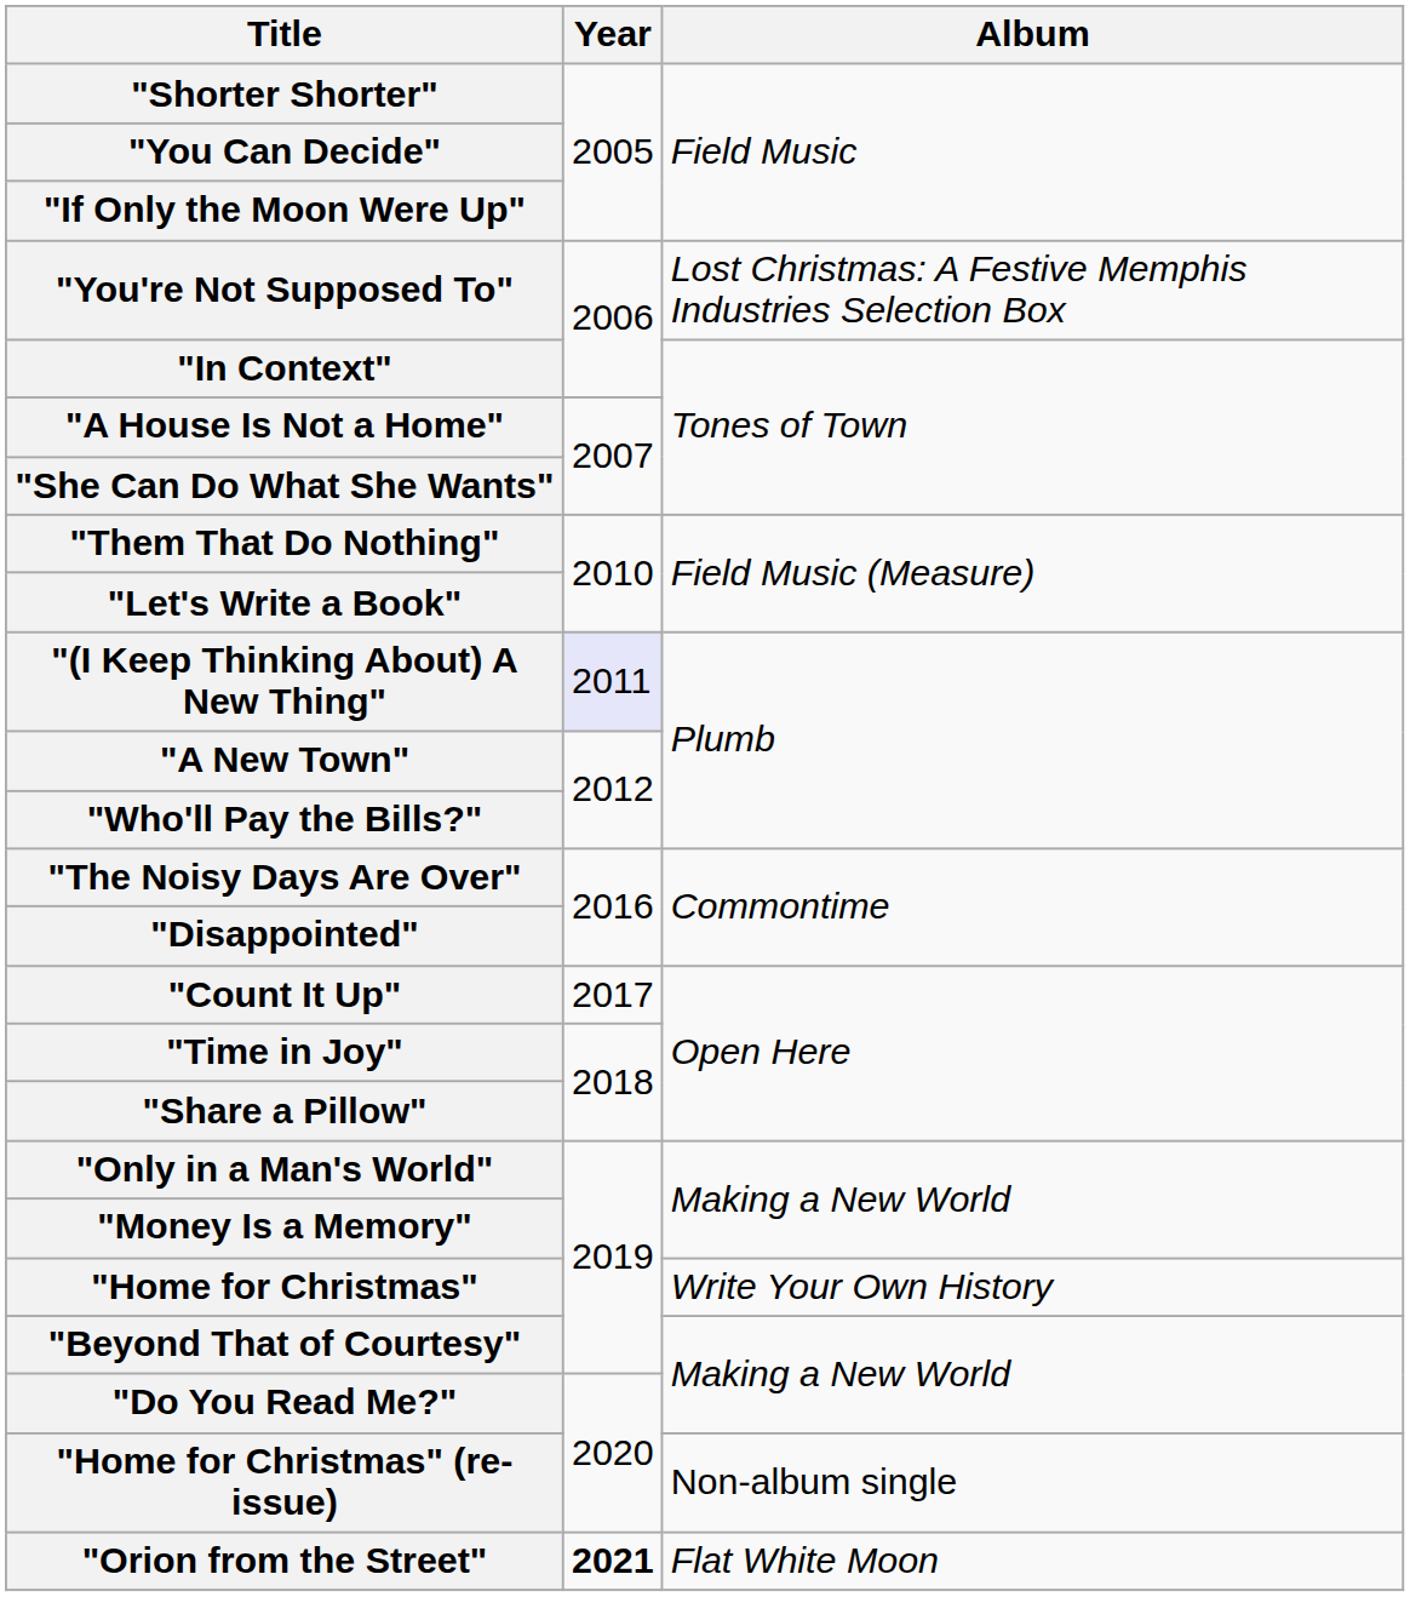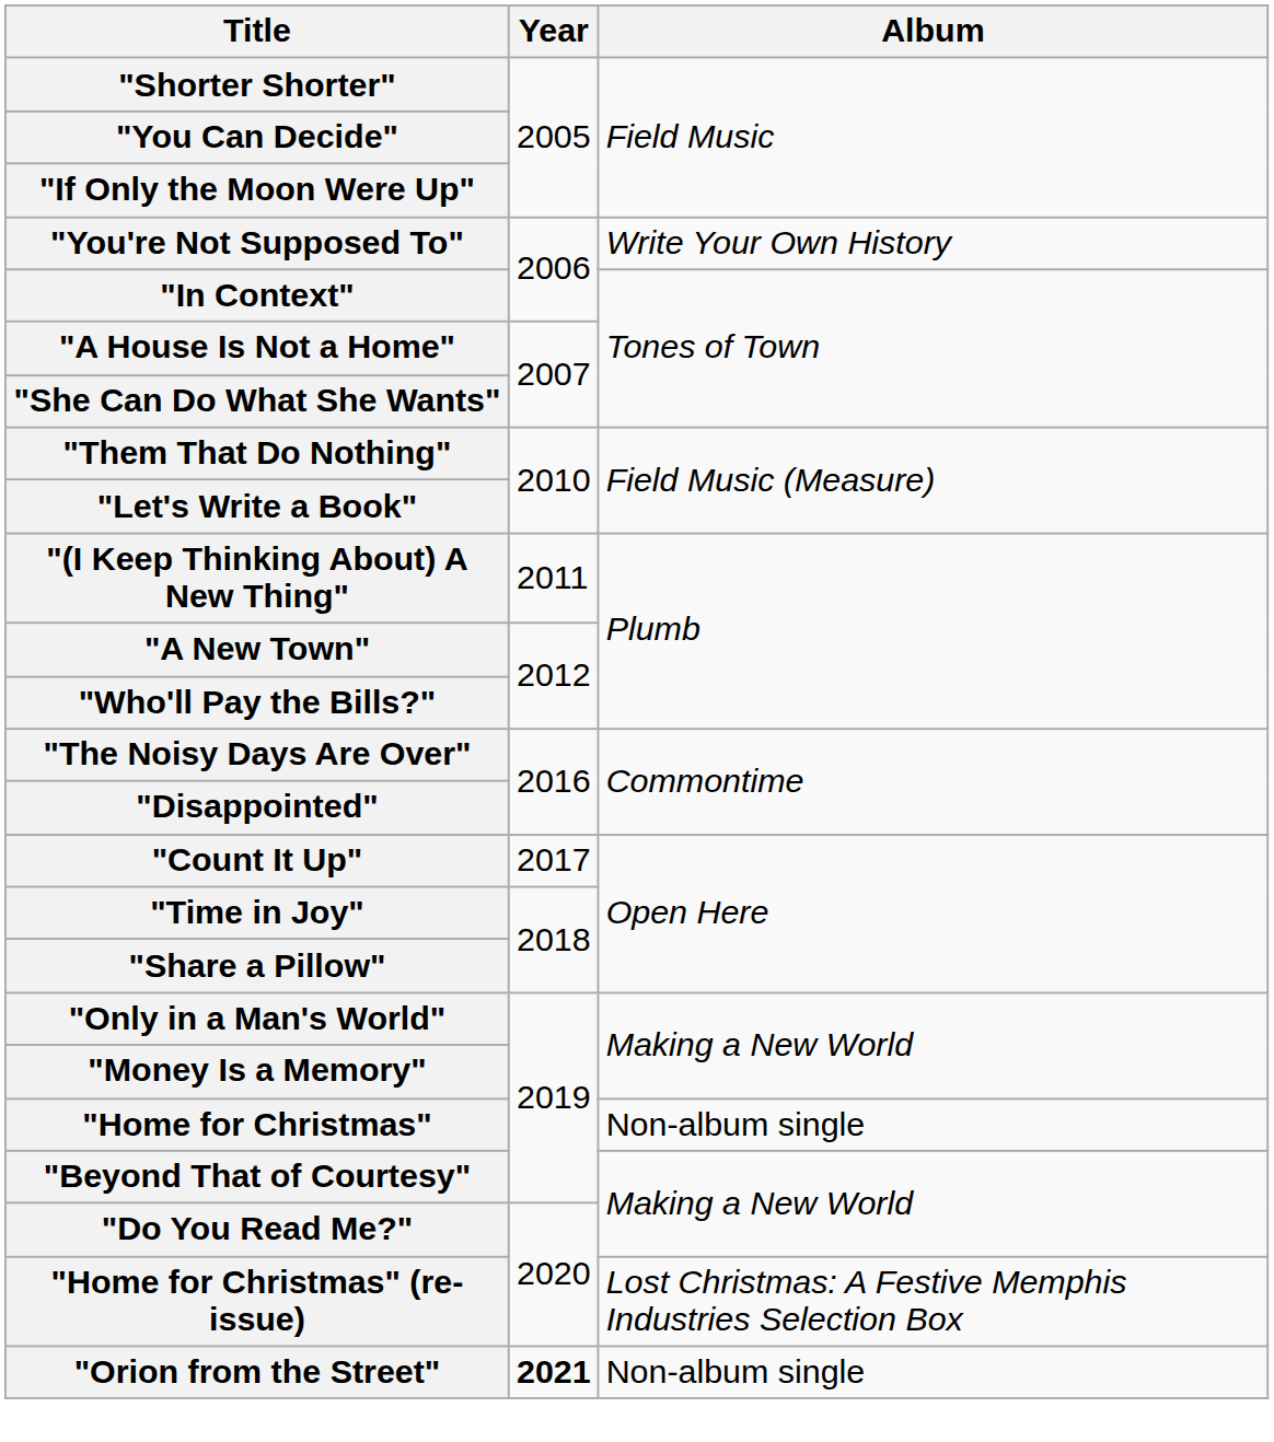 <table class="wikitable plainrowheaders">
 <tr>
 <th scope="col">Title</th>
 <th scope="col">Year</th>
 <th scope="col">Album</th>
 </tr>
 <tr>
 <th scope="row">"Shorter Shorter"</th>
 <td rowspan="3">2005</td>
 <td rowspan="3"><em>Field Music</em></td>
 </tr>
 <tr>
 <th scope="row">"You Can Decide"</th>
 </tr>
 <tr>
 <th scope="row">"If Only the Moon Were Up"</th>
 </tr>
 <tr>
 <th scope="row">"You're Not Supposed To"</th>
 <td rowspan="2">2006</td>
-<td><em>Lost Christmas: A Festive Memphis Industries Selection Box</em></td>
+<td><em>Write Your Own History</em></td>
 </tr>
 <tr>
 <th scope="row">"In Context"</th>
 <td rowspan="3"><em>Tones of Town</em></td>
 </tr>
 <tr>
 <th scope="row">"A House Is Not a Home"</th>
 <td rowspan="2">2007</td>
 </tr>
 <tr>
 <th scope="row">"She Can Do What She Wants"</th>
 </tr>
 <tr>
 <th scope="row">"Them That Do Nothing"</th>
 <td rowspan="2">2010</td>
 <td rowspan="2"><em>Field Music (Measure)</em></td>
 </tr>
 <tr>
 <th scope="row">"Let's Write a Book"</th>
 </tr>
 <tr>
 <th scope="row">"(I Keep Thinking About) A New Thing"</th>
-<td style="background: lavender;">2011</td>
+<td>2011</td>
 <td rowspan="3"><em>Plumb</em></td>
 </tr>
 <tr>
 <th scope="row">"A New Town"</th>
 <td rowspan="2">2012</td>
 </tr>
 <tr>
 <th scope="row">"Who'll Pay the Bills?"</th>
 </tr>
 <tr>
 <th scope="row">"The Noisy Days Are Over"</th>
 <td rowspan="2">2016</td>
 <td rowspan="2"><em>Commontime</em></td>
 </tr>
 <tr>
 <th scope="row">"Disappointed"</th>
 </tr>
 <tr>
 <th scope="row">"Count It Up"</th>
 <td>2017</td>
 <td rowspan="3"><em>Open Here</em></td>
 </tr>
 <tr>
 <th scope="row">"Time in Joy"</th>
 <td rowspan="2">2018</td>
 </tr>
 <tr>
 <th scope="row">"Share a Pillow"</th>
 </tr>
 <tr>
 <th scope="row">"Only in a Man's World"</th>
 <td rowspan="4">2019</td>
 <td rowspan="2"><em>Making a New World</em></td>
 </tr>
 <tr>
 <th scope="row">"Money Is a Memory"</th>
 </tr>
 <tr>
 <th scope="row">"Home for Christmas"</th>
-<td><em>Write Your Own History</em></td>
+<td>Non-album single</td>
 </tr>
 <tr>
 <th scope="row">"Beyond That of Courtesy"</th>
 <td rowspan="2"><em>Making a New World</em></td>
 </tr>
 <tr>
 <th scope="row">"Do You Read Me?"</th>
 <td rowspan="2">2020</td>
 </tr>
 <tr>
 <th scope="row">"Home for Christmas" (re-issue)</th>
-<td>Non-album single</td>
+<td><em>Lost Christmas: A Festive Memphis Industries Selection Box</em></td>
 </tr>
 <tr>
 <th scope="row">"Orion from the Street"</th>
 <td><strong>2021</strong></td>
-<td><em>Flat White Moon</em></td>
+<td>Non-album single</td>
 </tr>
 </table>
